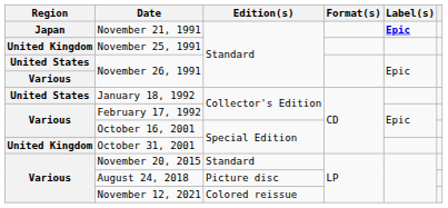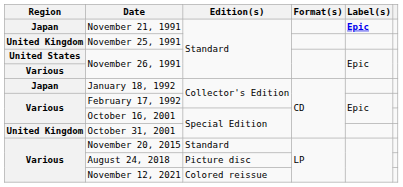 <table class="wikitable sortable plainrowheaders">
 <tr>
 <th scope="col">Region</th>
 <th scope="col">Date</th>
 <th scope="col">Edition(s)</th>
 <th scope="col">Format(s)</th>
 <th scope="col">Label(s)</th>
 <th scope="col"></th>
 </tr>
 <tr>
 <th scope="row">Japan</th>
 <td>November 21, 1991</td>
 <td rowspan="4">Standard</td>
 <td></td>
 <td><strong><a href='#'>Epic</a></strong></td>
 <td align="center"></td>
 </tr>
 <tr>
 <th scope="row">United Kingdom</th>
 <td>November 25, 1991</td>
 <td></td>
 <td></td>
 <td align="center"></td>
 </tr>
 <tr>
 <th scope="row">United States</th>
 <td rowspan="2">November 26, 1991</td>
 <td rowspan="2"></td>
 <td rowspan="2">Epic</td>
 <td align="center" rowspan="2"></td>
 </tr>
 <tr>
 <th scope="row">Various</th>
 </tr>
 <tr>
-<th scope="row">United States</th>
+<th scope="row">Japan</th>
 <td>January 18, 1992</td>
 <td rowspan="2">Collector's Edition</td>
 <td rowspan="4">CD</td>
 <td></td>
 <td align="center"></td>
 </tr>
 <tr>
 <th scope="row" rowspan="2">Various</th>
 <td>February 17, 1992</td>
 <td rowspan="2">Epic</td>
 <td align="center"></td>
 </tr>
 <tr>
 <td>October 16, 2001</td>
 <td rowspan="2">Special Edition</td>
 <td align="center"></td>
 </tr>
 <tr>
 <th scope="row">United Kingdom</th>
 <td>October 31, 2001</td>
 <td></td>
 <td align="center"></td>
 </tr>
 <tr>
 <th scope="row" rowspan="3">Various</th>
 <td>November 20, 2015</td>
 <td>Standard</td>
 <td rowspan="3">LP</td>
 <td rowspan="3"></td>
 <td align="center"></td>
 </tr>
 <tr>
 <td>August 24, 2018</td>
 <td>Picture disc</td>
 <td align="center"></td>
 </tr>
 <tr>
 <td>November 12, 2021</td>
 <td>Colored reissue</td>
 <td align="center"></td>
 </tr>
 </table>
